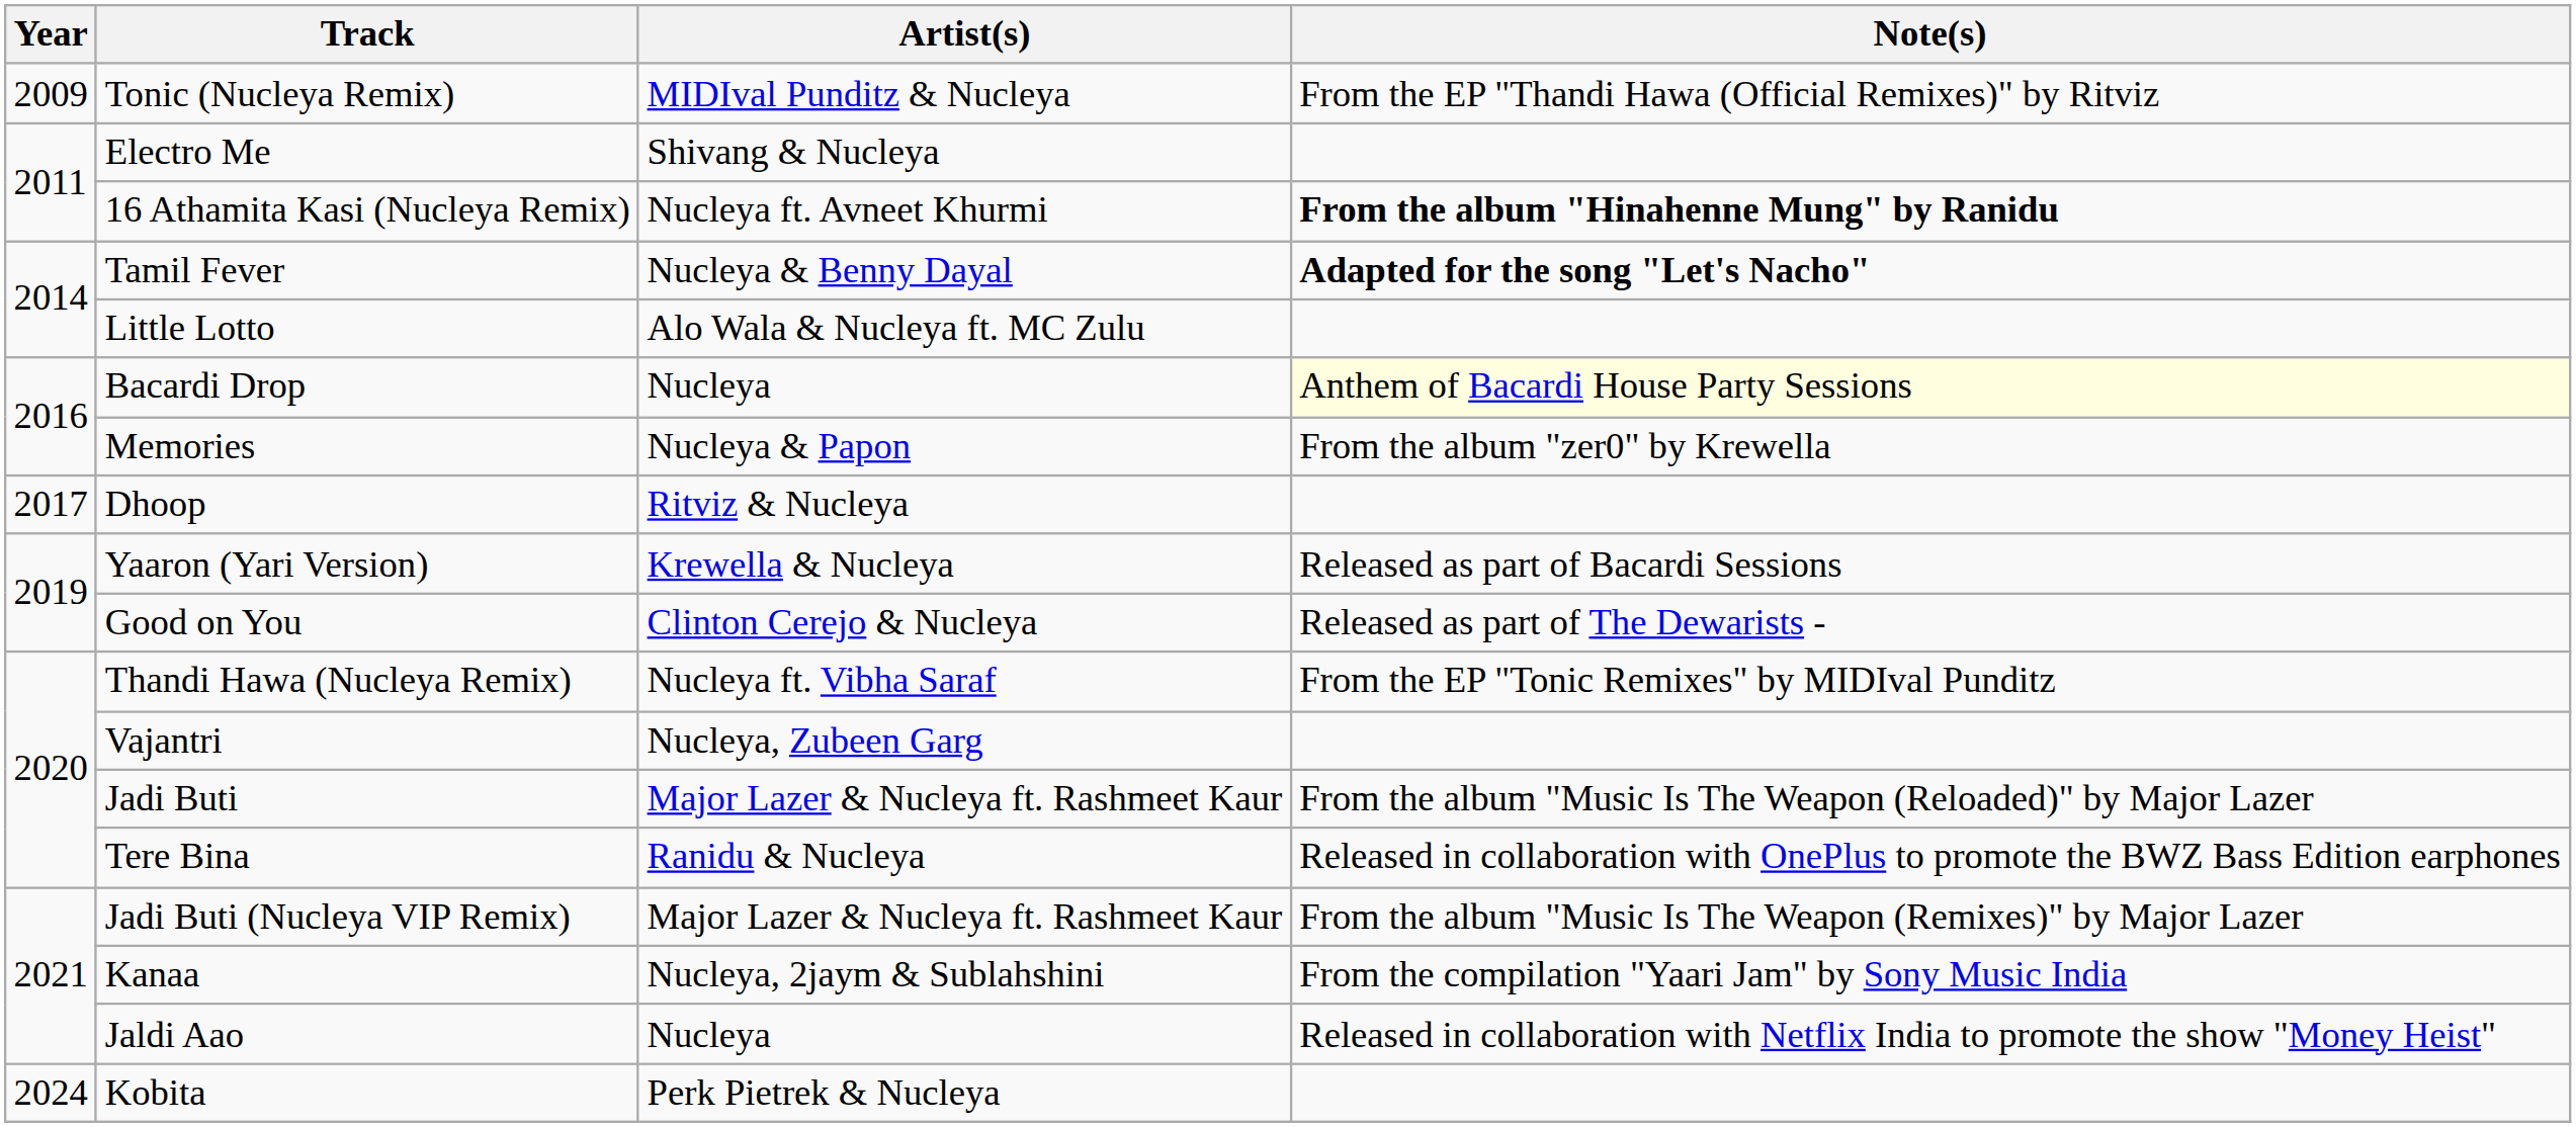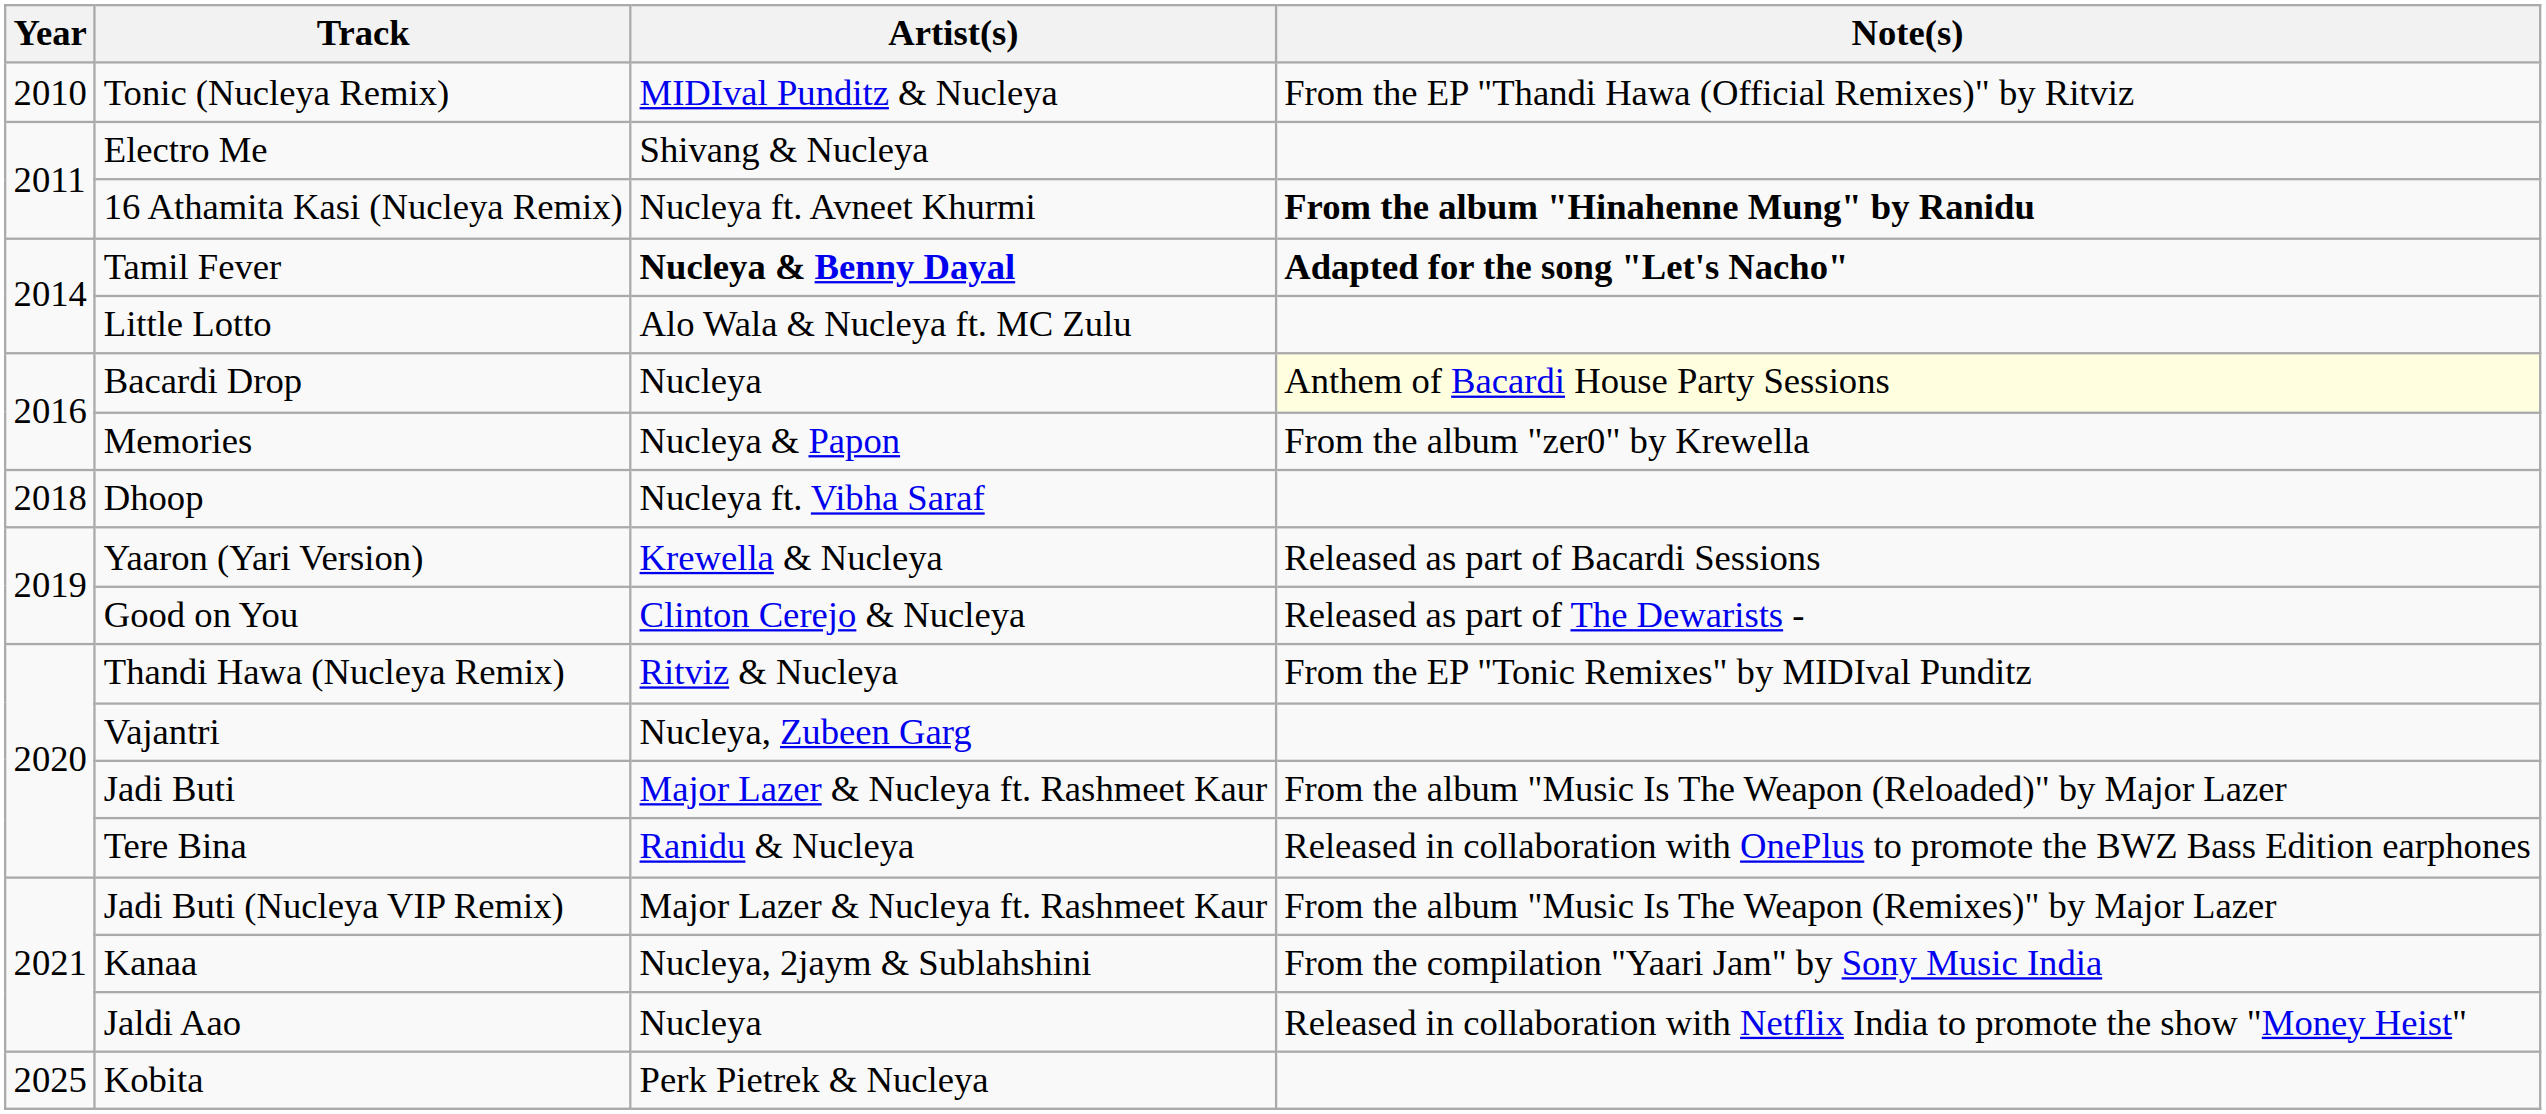 <table class="wikitable plainrowheaders">
 <tr>
 <th>Year</th>
 <th>Track</th>
 <th>Artist(s)</th>
 <th>Note(s)</th>
 </tr>
 <tr>
-<td>2009</td>
+<td>2010</td>
 <td>Tonic (Nucleya Remix)</td>
 <td><a href='#'>MIDIval Punditz</a> & Nucleya</td>
 <td>From the EP "Thandi Hawa (Official Remixes)" by Ritviz</td>
 </tr>
 <tr>
 <td rowspan="2">2011</td>
 <td>Electro Me</td>
 <td>Shivang & Nucleya</td>
 <td></td>
 </tr>
 <tr>
 <td>16 Athamita Kasi (Nucleya Remix)</td>
 <td>Nucleya ft. Avneet Khurmi</td>
 <td><strong>From the album "Hinahenne Mung" by Ranidu</strong></td>
 </tr>
 <tr>
 <td rowspan="2">2014</td>
 <td>Tamil Fever</td>
-<td>Nucleya & <a href='#'>Benny Dayal</a></td>
+<td><strong>Nucleya & <a href='#'>Benny Dayal</a></strong></td>
 <td><strong>Adapted for the song "Let's Nacho"</strong></td>
 </tr>
 <tr>
 <td>Little Lotto</td>
 <td>Alo Wala & Nucleya ft. MC Zulu</td>
 <td></td>
 </tr>
 <tr>
 <td rowspan="2">2016</td>
 <td>Bacardi Drop</td>
 <td>Nucleya</td>
 <td style="background: lightyellow;">Anthem of <a href='#'>Bacardi</a> House Party Sessions</td>
 </tr>
 <tr>
 <td>Memories</td>
 <td>Nucleya & <a href='#'>Papon</a></td>
 <td>From the album "zer0" by Krewella</td>
 </tr>
 <tr>
-<td>2017</td>
+<td>2018</td>
 <td>Dhoop</td>
-<td><a href='#'>Ritviz</a> & Nucleya</td>
+<td>Nucleya ft. <a href='#'>Vibha Saraf</a></td>
 <td></td>
 </tr>
 <tr>
 <td rowspan="2">2019</td>
 <td>Yaaron (Yari Version)</td>
 <td><a href='#'>Krewella</a> & Nucleya</td>
 <td>Released as part of Bacardi Sessions</td>
 </tr>
 <tr>
 <td>Good on You</td>
 <td><a href='#'>Clinton Cerejo</a> & Nucleya</td>
 <td>Released as part of <a href='#'>The Dewarists</a> - </td>
 </tr>
 <tr>
 <td rowspan="4">2020</td>
 <td>Thandi Hawa (Nucleya Remix)</td>
-<td>Nucleya ft. <a href='#'>Vibha Saraf</a></td>
+<td><a href='#'>Ritviz</a> & Nucleya</td>
 <td>From the EP "Tonic Remixes" by MIDIval Punditz</td>
 </tr>
 <tr>
 <td>Vajantri</td>
 <td>Nucleya, <a href='#'>Zubeen Garg</a></td>
 <td></td>
 </tr>
 <tr>
 <td>Jadi Buti</td>
 <td><a href='#'>Major Lazer</a> & Nucleya ft. Rashmeet Kaur</td>
 <td>From the album "Music Is The Weapon (Reloaded)" by Major Lazer</td>
 </tr>
 <tr>
 <td>Tere Bina</td>
 <td><a href='#'>Ranidu</a> & Nucleya</td>
 <td>Released in collaboration with <a href='#'>OnePlus</a> to promote the BWZ Bass Edition earphones</td>
 </tr>
 <tr>
 <td rowspan="3">2021</td>
 <td>Jadi Buti (Nucleya VIP Remix)</td>
 <td>Major Lazer & Nucleya ft. Rashmeet Kaur</td>
 <td>From the album "Music Is The Weapon (Remixes)" by Major Lazer</td>
 </tr>
 <tr>
 <td>Kanaa</td>
 <td>Nucleya, 2jaym & Sublahshini</td>
 <td>From the compilation "Yaari Jam" by <a href='#'>Sony Music India</a></td>
 </tr>
 <tr>
 <td>Jaldi Aao</td>
 <td>Nucleya</td>
 <td>Released in collaboration with <a href='#'>Netflix</a> India to promote the show "<a href='#'>Money Heist</a>"</td>
 </tr>
 <tr>
-<td>2024</td>
+<td>2025</td>
 <td>Kobita</td>
 <td>Perk Pietrek & Nucleya</td>
 <td></td>
 </tr>
 <tr>
 </tr>
 </table>
